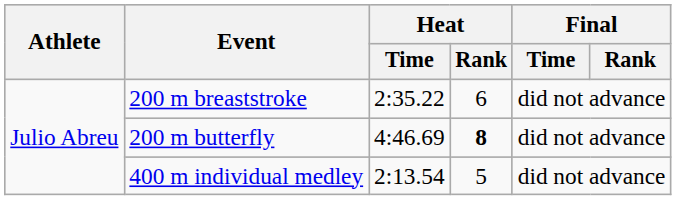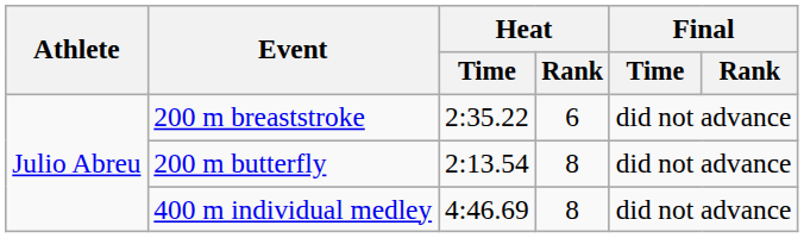 <table class=wikitable style="font-size:90%">
 <tr>
 <th rowspan="2">Athlete</th>
 <th rowspan="2">Event</th>
 <th colspan="2">Heat</th>
 <th colspan="2">Final</th>
 </tr>
 <tr style="font-size:95%">
 <th>Time</th>
 <th>Rank</th>
 <th>Time</th>
 <th>Rank</th>
 </tr>
 <tr align=center>
 <td align=left rowspan=3><a href='#'>Julio Abreu</a></td>
 <td align=left><a href='#'>200 m breaststroke</a></td>
 <td>2:35.22</td>
 <td>6</td>
 <td colspan=2>did not advance</td>
 </tr>
 <tr align=center>
 <td align=left><a href='#'>200 m butterfly</a></td>
-<td>4:46.69</td>
-<td><strong>8</strong></td>
+<td>2:13.54</td>
+<td>8</td>
 <td colspan=2>did not advance</td>
 </tr>
 <tr align=center>
 <td align=left><a href='#'>400 m individual medley</a></td>
-<td>2:13.54</td>
-<td>5</td>
+<td>4:46.69</td>
+<td>8</td>
 <td colspan=2>did not advance</td>
 </tr>
 </table>
